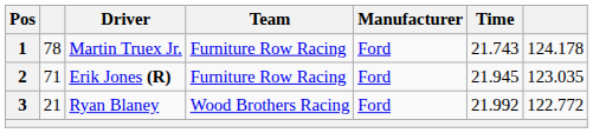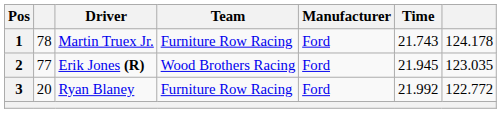 <table class="wikitable" style="font-size:95%">
 <tr>
 <th>Pos</th>
 <th></th>
 <th>Driver</th>
 <th>Team</th>
 <th>Manufacturer</th>
 <th>Time</th>
 <th></th>
 </tr>
 <tr>
 <th>1</th>
 <td>78</td>
 <td><a href='#'>Martin Truex Jr.</a></td>
 <td><a href='#'>Furniture Row Racing</a></td>
 <td><a href='#'>Ford</a></td>
 <td>21.743</td>
 <td>124.178</td>
 </tr>
 <tr>
 <th>2</th>
-<td>71</td>
+<td>77</td>
 <td><a href='#'>Erik Jones</a> <strong>(R)</strong></td>
-<td><a href='#'>Furniture Row Racing</a></td>
+<td><a href='#'>Wood Brothers Racing</a></td>
 <td><a href='#'>Ford</a></td>
 <td>21.945</td>
 <td>123.035</td>
 </tr>
 <tr>
 <th>3</th>
-<td>21</td>
+<td>20</td>
 <td><a href='#'>Ryan Blaney</a></td>
-<td><a href='#'>Wood Brothers Racing</a></td>
+<td><a href='#'>Furniture Row Racing</a></td>
 <td><a href='#'>Ford</a></td>
 <td>21.992</td>
 <td>122.772</td>
 </tr>
 <tr>
 <th colspan="7"></th>
 </tr>
 </table>
